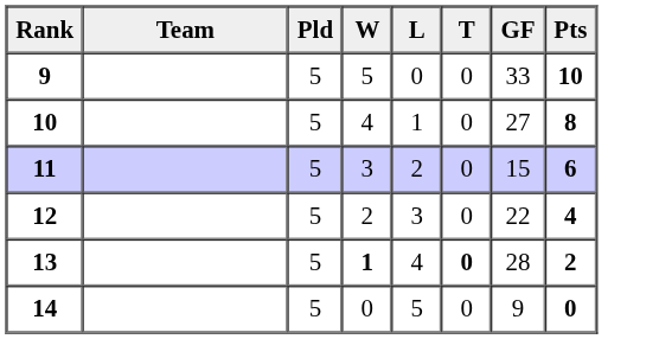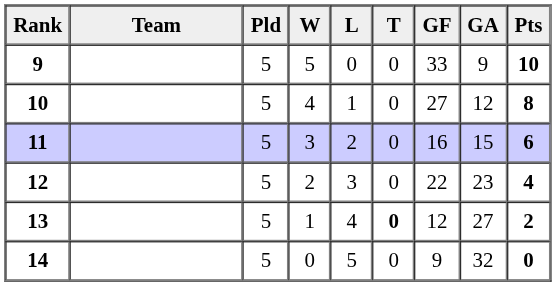 <table border=1 cellpadding=5 cellspacing=0>
 <tr>
 <th bgcolor="#efefef" width="20">Rank</th>
 <th bgcolor="#efefef" width="120">Team</th>
 <th bgcolor="#efefef" width="20">Pld</th>
 <th bgcolor="#efefef" width="20">W</th>
 <th bgcolor="#efefef" width="20">L</th>
 <th bgcolor="#efefef" width="20">T</th>
 <th bgcolor="#efefef" width="20">GF</th>
+<th bgcolor="#efefef" width="20">GA</th>
 <th bgcolor="#efefef" width="20">Pts</th>
 </tr>
 <tr align=center>
 <td><strong>9</strong></td>
 <td align=left></td>
 <td>5</td>
 <td>5</td>
 <td>0</td>
 <td>0</td>
 <td>33</td>
+<td>9</td>
 <td><strong>10</strong></td>
 </tr>
 <tr align=center>
 <td><strong>10</strong></td>
 <td align=left></td>
 <td>5</td>
 <td>4</td>
 <td>1</td>
 <td>0</td>
 <td>27</td>
+<td>12</td>
 <td><strong>8</strong></td>
 </tr>
 <tr align=center bgcolor="ccccff">
 <td><strong>11</strong></td>
 <td align=left></td>
 <td>5</td>
 <td>3</td>
 <td>2</td>
 <td>0</td>
+<td>16</td>
 <td>15</td>
 <td><strong>6</strong></td>
 </tr>
 <tr align=center>
 <td><strong>12</strong></td>
 <td align=left></td>
 <td>5</td>
 <td>2</td>
 <td>3</td>
 <td>0</td>
 <td>22</td>
+<td>23</td>
 <td><strong>4</strong></td>
 </tr>
 <tr align=center>
 <td><strong>13</strong></td>
 <td align=left></td>
 <td>5</td>
-<td><strong>1</strong></td>
+<td>1</td>
 <td>4</td>
 <td><strong>0</strong></td>
-<td>28</td>
+<td>12</td>
+<td>27</td>
 <td><strong>2</strong></td>
 </tr>
 <tr align=center>
 <td><strong>14</strong></td>
 <td align=left></td>
 <td>5</td>
 <td>0</td>
 <td>5</td>
 <td>0</td>
 <td>9</td>
+<td>32</td>
 <td><strong>0</strong></td>
 </tr>
 </table>
